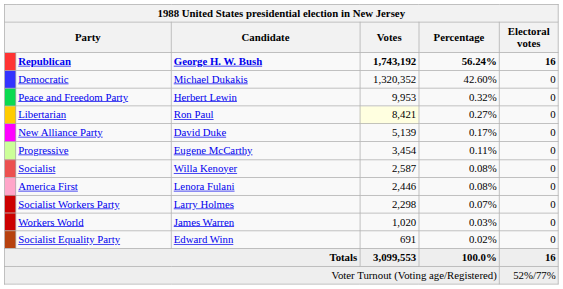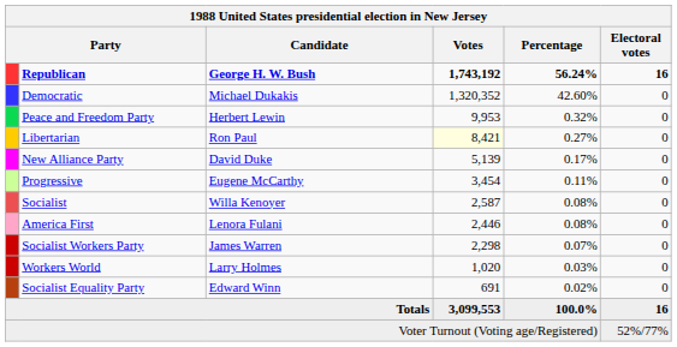 <table class="wikitable" style="font-size: 95%;">
 <tr>
 <th colspan="6">1988 United States presidential election in New Jersey</th>
 </tr>
 <tr>
 <th colspan="2" style="width: 15em">Party</th>
 <th style="width: 17em">Candidate</th>
 <th style="width: 5em">Votes</th>
 <th style="width: 7em">Percentage</th>
 <th style="width: 5em">Electoral votes</th>
 </tr>
 <tr>
 <th style="background:#f33; width:3px;"></th>
 <td style="width: 130px"><strong><a href='#'>Republican</a></strong></td>
 <td><strong><a href='#'>George H. W. Bush</a></strong></td>
 <td style="text-align:right;"><strong>1,743,192</strong></td>
 <td style="text-align:right;"><strong>56.24%</strong></td>
 <td style="text-align:right;"><strong>16</strong></td>
 </tr>
 <tr>
 <th style="background:#33f; width:3px;"></th>
 <td style="width: 130px"><a href='#'>Democratic</a></td>
 <td><a href='#'>Michael Dukakis</a></td>
 <td style="text-align:right;">1,320,352</td>
 <td style="text-align:right;">42.60%</td>
 <td style="text-align:right;">0</td>
 </tr>
 <tr>
 <th style="background:#0bda51; width:3px;"></th>
 <td style="width: 130px"><a href='#'>Peace and Freedom Party</a></td>
 <td><a href='#'>Herbert Lewin</a></td>
 <td style="text-align:right;">9,953</td>
 <td style="text-align:right;">0.32%</td>
 <td style="text-align:right;">0</td>
 </tr>
 <tr>
 <th style="background:#FFCC00; width:3px;"></th>
 <td style="width: 130px"><a href='#'>Libertarian</a></td>
 <td><a href='#'>Ron Paul</a></td>
 <td style="background: lightyellow; text-align:right;">8,421</td>
 <td style="text-align:right;">0.27%</td>
 <td style="text-align:right;">0</td>
 </tr>
 <tr>
 <th style="background:#FF00FF; width:3px;"></th>
 <td style="width: 130px"><a href='#'>New Alliance Party</a></td>
 <td><a href='#'>David Duke</a></td>
 <td style="text-align:right;">5,139</td>
 <td style="text-align:right;">0.17%</td>
 <td style="text-align:right;">0</td>
 </tr>
 <tr>
 <th style="background:#CCFF99; width:3px;"></th>
 <td style="width: 130px"><a href='#'>Progressive</a></td>
 <td><a href='#'>Eugene McCarthy</a></td>
 <td style="text-align:right;">3,454</td>
 <td style="text-align:right;">0.11%</td>
 <td style="text-align:right;">0</td>
 </tr>
 <tr>
 <th style="background:#EC5050; width:3px;"></th>
 <td style="width: 130px"><a href='#'>Socialist</a></td>
 <td><a href='#'>Willa Kenoyer</a></td>
 <td style="text-align:right;">2,587</td>
 <td style="text-align:right;">0.08%</td>
 <td style="text-align:right;">0</td>
 </tr>
 <tr>
 <th style="background:#FFA6C9; width:3px;"></th>
 <td style="width: 130px"><a href='#'>America First</a></td>
 <td><a href='#'>Lenora Fulani</a></td>
 <td style="text-align:right;">2,446</td>
 <td style="text-align:right;">0.08%</td>
 <td style="text-align:right;">0</td>
 </tr>
 <tr>
 <th style="background:#c00; width:3px;"></th>
 <td style="width: 130px"><a href='#'>Socialist Workers Party</a></td>
-<td><a href='#'>Larry Holmes</a></td>
+<td><a href='#'>James Warren</a></td>
 <td style="text-align:right;">2,298</td>
 <td style="text-align:right;">0.07%</td>
 <td style="text-align:right;">0</td>
 </tr>
 <tr>
 <th style="background:#c00; width:3px;"></th>
 <td style="width: 130px"><a href='#'>Workers World</a></td>
-<td><a href='#'>James Warren</a></td>
+<td><a href='#'>Larry Holmes</a></td>
 <td style="text-align:right;">1,020</td>
 <td style="text-align:right;">0.03%</td>
 <td style="text-align:right;">0</td>
 </tr>
 <tr>
 <th style="background:#B7410E; width:3px;"></th>
 <td style="width: 130px"><a href='#'>Socialist Equality Party</a></td>
 <td><a href='#'>Edward Winn</a></td>
 <td style="text-align:right;">691</td>
 <td style="text-align:right;">0.02%</td>
 <td style="text-align:right;">0</td>
 </tr>
 <tr style="background:#eee; text-align:right;">
 <td colspan="3"><strong>Totals</strong></td>
 <td><strong>3,099,553</strong></td>
 <td><strong>100.0%</strong></td>
 <td><strong>16</strong></td>
 </tr>
 <tr bgcolor="#EEEEEE">
 <td colspan="5" align="right">Voter Turnout (Voting age/Registered)</td>
 <td colspan="1" align="right">52%/77%</td>
 </tr>
 </table>
